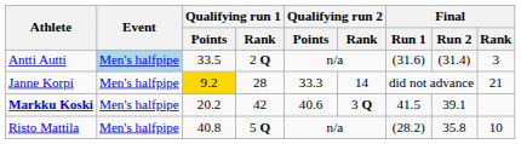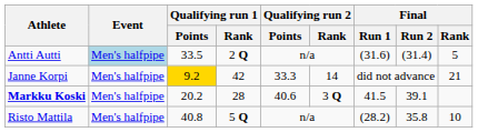 <table class="wikitable" style="font-size:90%">
 <tr>
 <th rowspan="2">Athlete</th>
 <th rowspan="2">Event</th>
 <th colspan="2">Qualifying run 1</th>
 <th colspan="2">Qualifying run 2</th>
 <th colspan="3">Final</th>
 </tr>
 <tr>
 <th>Points</th>
 <th>Rank</th>
 <th>Points</th>
 <th>Rank</th>
 <th>Run 1</th>
 <th>Run 2</th>
 <th>Rank</th>
 </tr>
 <tr>
 <td><a href='#'>Antti Autti</a></td>
 <td style="background: lightblue;"><a href='#'>Men's halfpipe</a></td>
 <td align="center">33.5</td>
 <td align="center">2 <strong>Q</strong></td>
 <td colspan=2 align="center">n/a</td>
 <td align="center">(31.6)</td>
 <td align="center">(31.4)</td>
-<td align="center">3</td>
+<td align="center">5</td>
 </tr>
 <tr>
 <td><a href='#'>Janne Korpi</a></td>
 <td><a href='#'>Men's halfpipe</a></td>
 <td align="center" style="background: gold;">9.2</td>
-<td align="center">28</td>
+<td align="center">42</td>
 <td align="center">33.3</td>
 <td align="center">14</td>
 <td colspan=2 align="center">did not advance</td>
 <td align="center">21</td>
 </tr>
 <tr>
 <td><strong><a href='#'>Markku Koski</a></strong></td>
 <td><a href='#'>Men's halfpipe</a></td>
 <td align="center">20.2</td>
-<td align="center">42</td>
+<td align="center">28</td>
 <td align="center">40.6</td>
 <td align="center">3 <strong>Q</strong></td>
 <td align="center">41.5</td>
 <td align="center">39.1</td>
 <td align="center"></td>
 </tr>
 <tr>
 <td><a href='#'>Risto Mattila</a></td>
 <td><a href='#'>Men's halfpipe</a></td>
 <td align="center">40.8</td>
 <td align="center">5 <strong>Q</strong></td>
 <td colspan=2 align="center">n/a</td>
 <td align="center">(28.2)</td>
 <td align="center">35.8</td>
 <td align="center">10</td>
 </tr>
 </table>
